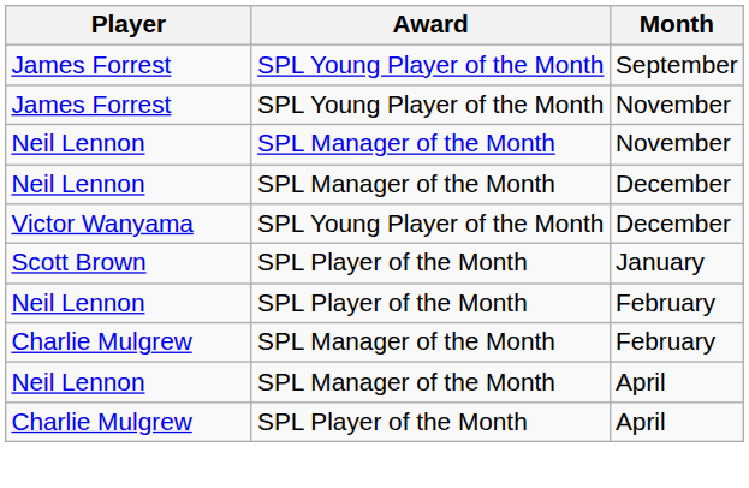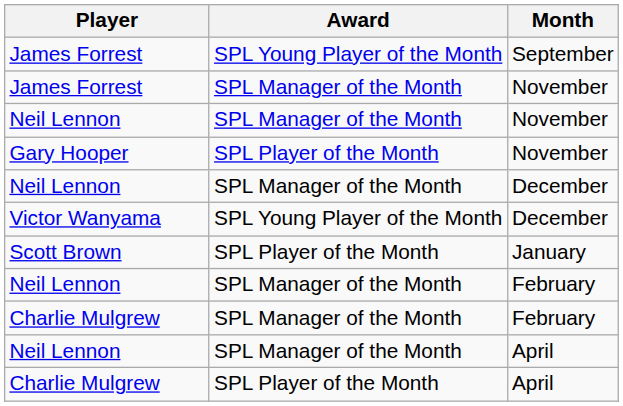 <table class="wikitable">
 <tr>
 <th width="150">Player</th>
 <th>Award</th>
 <th>Month</th>
 </tr>
 <tr>
 <td> <a href='#'>James Forrest</a></td>
 <td><a href='#'>SPL Young Player of the Month</a></td>
 <td>September</td>
 </tr>
 <tr>
 <td> <a href='#'>James Forrest</a></td>
-<td>SPL Young Player of the Month</td>
+<td><a href='#'>SPL Manager of the Month</a></td>
 <td>November</td>
 </tr>
 <tr>
 <td> <a href='#'>Neil Lennon</a></td>
 <td><a href='#'>SPL Manager of the Month</a></td>
+<td>November</td>
+</tr>
+<tr>
+<td> <a href='#'>Gary Hooper</a></td>
+<td><a href='#'>SPL Player of the Month</a></td>
 <td>November</td>
 </tr>
 <tr>
 <td> <a href='#'>Neil Lennon</a></td>
 <td>SPL Manager of the Month</td>
 <td>December</td>
 </tr>
 <tr>
 <td> <a href='#'>Victor Wanyama</a></td>
 <td>SPL Young Player of the Month</td>
 <td>December</td>
 </tr>
 <tr>
 <td> <a href='#'>Scott Brown</a></td>
 <td>SPL Player of the Month</td>
 <td>January</td>
 </tr>
 <tr>
 <td> <a href='#'>Neil Lennon</a></td>
-<td>SPL Player of the Month</td>
+<td>SPL Manager of the Month</td>
 <td>February</td>
 </tr>
 <tr>
 <td> <a href='#'>Charlie Mulgrew</a></td>
 <td>SPL Manager of the Month</td>
 <td>February</td>
 </tr>
 <tr>
 <td> <a href='#'>Neil Lennon</a></td>
 <td>SPL Manager of the Month</td>
 <td>April</td>
 </tr>
 <tr>
 <td> <a href='#'>Charlie Mulgrew</a></td>
 <td>SPL Player of the Month</td>
 <td>April</td>
 </tr>
 </table>
